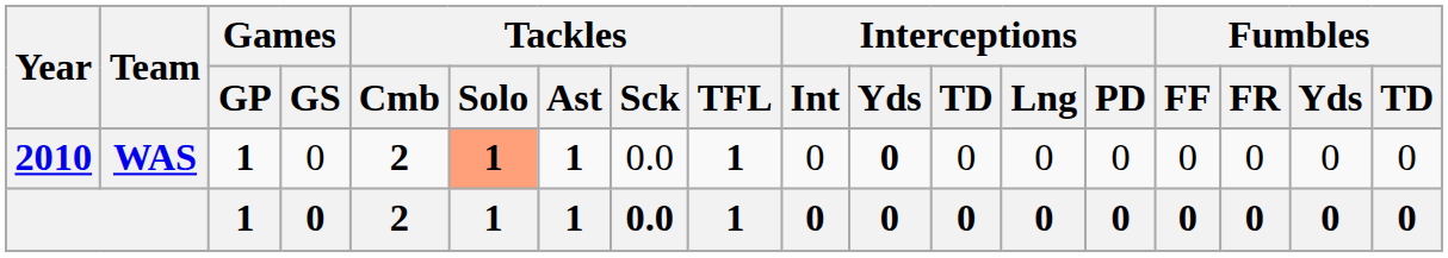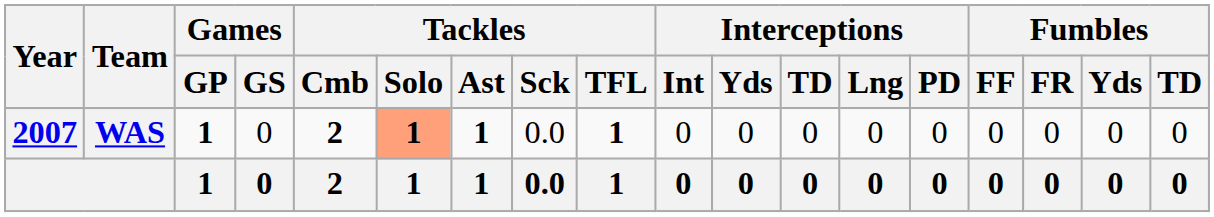 <table class="wikitable" style="text-align:center">
 <tr>
 <th rowspan="2">Year</th>
 <th rowspan="2">Team</th>
 <th colspan="2">Games</th>
 <th colspan="5">Tackles</th>
 <th colspan="5">Interceptions</th>
 <th colspan="4">Fumbles</th>
 </tr>
 <tr>
 <th>GP</th>
 <th>GS</th>
 <th>Cmb</th>
 <th>Solo</th>
 <th>Ast</th>
 <th>Sck</th>
 <th>TFL</th>
 <th>Int</th>
 <th>Yds</th>
 <th>TD</th>
 <th>Lng</th>
 <th>PD</th>
 <th>FF</th>
 <th>FR</th>
 <th>Yds</th>
 <th>TD</th>
 </tr>
 <tr>
-<th><a href='#'>2010</a></th>
+<th><a href='#'>2007</a></th>
 <th><a href='#'>WAS</a></th>
 <td><strong>1</strong></td>
 <td>0</td>
 <td><strong>2</strong></td>
 <td style="background: lightsalmon;"><strong>1</strong></td>
 <td><strong>1</strong></td>
 <td>0.0</td>
 <td><strong>1</strong></td>
 <td>0</td>
-<td><strong>0</strong></td>
+<td>0</td>
 <td>0</td>
 <td>0</td>
 <td>0</td>
 <td>0</td>
 <td>0</td>
 <td>0</td>
 <td>0</td>
 </tr>
 <tr>
 <th colspan="2"></th>
 <th>1</th>
 <th>0</th>
 <th>2</th>
 <th>1</th>
 <th>1</th>
 <th>0.0</th>
 <th>1</th>
 <th>0</th>
 <th>0</th>
 <th>0</th>
 <th>0</th>
 <th>0</th>
 <th>0</th>
 <th>0</th>
 <th>0</th>
 <th>0</th>
 </tr>
 </table>
